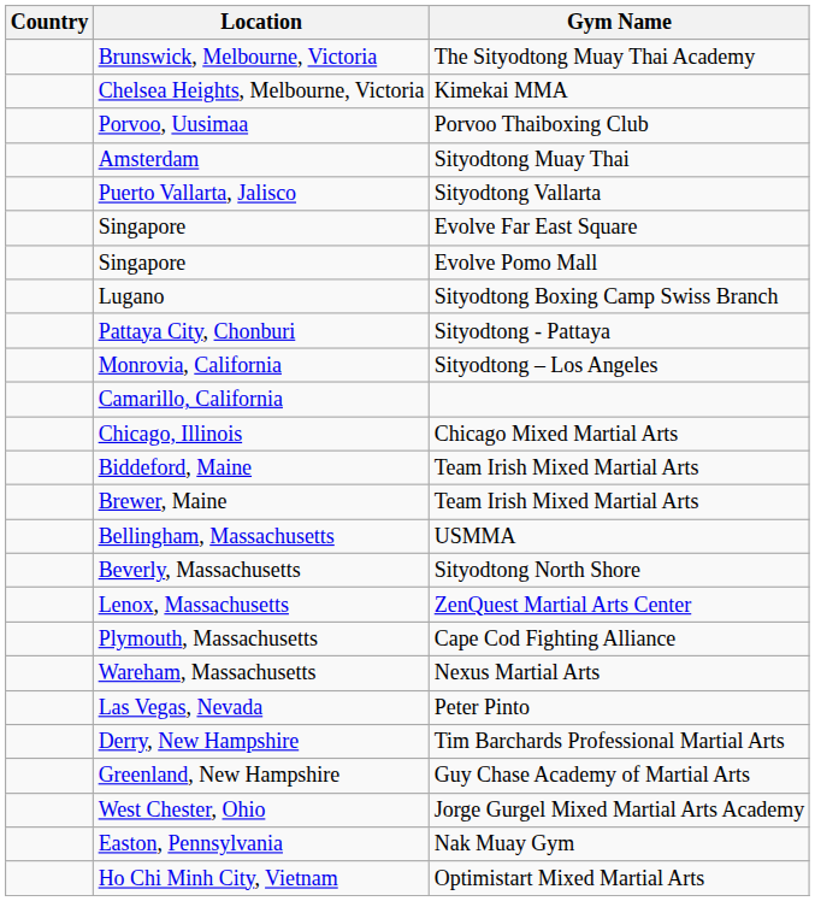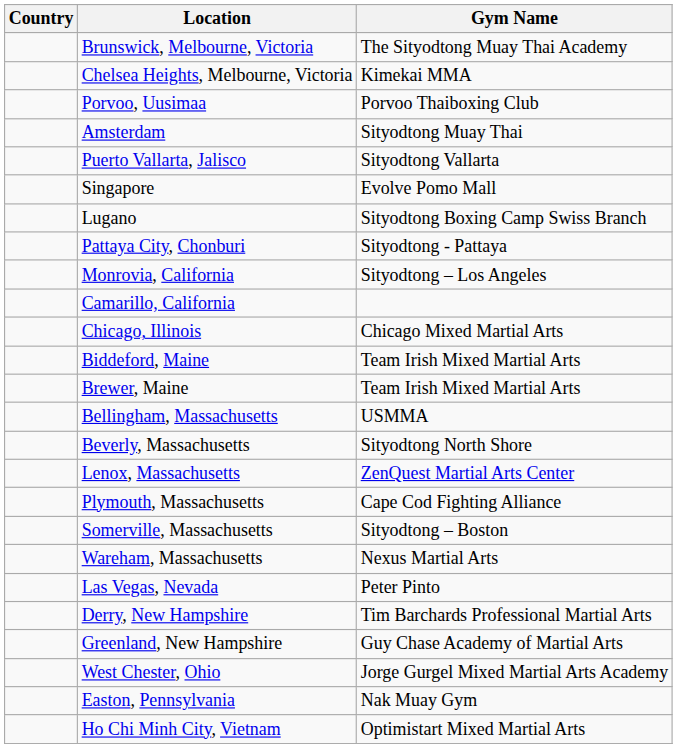 <table class="wikitable">
 <tr>
 <th>Country</th>
 <th>Location</th>
 <th>Gym Name</th>
 </tr>
 <tr>
 <td></td>
 <td><a href='#'>Brunswick</a>, <a href='#'>Melbourne</a>, <a href='#'>Victoria</a></td>
 <td>The Sityodtong Muay Thai Academy</td>
 </tr>
 <tr>
 <td></td>
 <td><a href='#'>Chelsea Heights</a>, Melbourne, Victoria</td>
 <td>Kimekai MMA</td>
 </tr>
 <tr>
 <td></td>
 <td><a href='#'>Porvoo</a>, <a href='#'>Uusimaa</a></td>
 <td>Porvoo Thaiboxing Club</td>
 </tr>
 <tr>
 <td></td>
 <td><a href='#'>Amsterdam</a></td>
 <td>Sityodtong Muay Thai</td>
 </tr>
 <tr>
 <td></td>
 <td><a href='#'>Puerto Vallarta</a>, <a href='#'>Jalisco</a></td>
 <td>Sityodtong Vallarta</td>
-</tr>
-<tr>
-<td></td>
-<td>Singapore</td>
-<td>Evolve Far East Square</td>
 </tr>
 <tr>
 <td></td>
 <td>Singapore</td>
 <td>Evolve Pomo Mall</td>
 </tr>
 <tr>
 <td></td>
 <td>Lugano</td>
 <td>Sityodtong Boxing Camp Swiss Branch</td>
 </tr>
 <tr>
 <td></td>
 <td><a href='#'>Pattaya City</a>, <a href='#'>Chonburi</a></td>
 <td>Sityodtong - Pattaya</td>
 </tr>
 <tr>
 <td></td>
 <td><a href='#'>Monrovia</a>, <a href='#'>California</a></td>
 <td>Sityodtong – Los Angeles</td>
 </tr>
 <tr>
 <td></td>
 <td><a href='#'>Camarillo, California</a></td>
 <td></td>
 </tr>
 <tr>
 <td></td>
 <td><a href='#'>Chicago, Illinois</a></td>
 <td>Chicago Mixed Martial Arts</td>
 </tr>
 <tr>
 <td></td>
 <td><a href='#'>Biddeford</a>, <a href='#'>Maine</a></td>
 <td>Team Irish Mixed Martial Arts</td>
 </tr>
 <tr>
 <td></td>
 <td><a href='#'>Brewer</a>, Maine</td>
 <td>Team Irish Mixed Martial Arts</td>
 </tr>
 <tr>
 <td></td>
 <td><a href='#'>Bellingham</a>, <a href='#'>Massachusetts</a></td>
 <td>USMMA</td>
 </tr>
 <tr>
 <td></td>
 <td><a href='#'>Beverly</a>, Massachusetts</td>
 <td>Sityodtong North Shore</td>
 </tr>
 <tr>
 <td></td>
 <td><a href='#'>Lenox</a>, <a href='#'>Massachusetts</a></td>
 <td><a href='#'>ZenQuest Martial Arts Center</a></td>
 </tr>
 <tr>
 <td></td>
 <td><a href='#'>Plymouth</a>, Massachusetts</td>
 <td>Cape Cod Fighting Alliance</td>
 </tr>
 <tr>
 <td></td>
+<td><a href='#'>Somerville</a>, Massachusetts</td>
+<td>Sityodtong – Boston</td>
+</tr>
+<tr>
+<td></td>
 <td><a href='#'>Wareham</a>, Massachusetts</td>
 <td>Nexus Martial Arts</td>
 </tr>
 <tr>
 <td></td>
 <td><a href='#'>Las Vegas</a>, <a href='#'>Nevada</a></td>
 <td>Peter Pinto</td>
 </tr>
 <tr>
 <td></td>
 <td><a href='#'>Derry</a>, <a href='#'>New Hampshire</a></td>
 <td>Tim Barchards Professional Martial Arts</td>
 </tr>
 <tr>
 <td></td>
 <td><a href='#'>Greenland</a>, New Hampshire</td>
 <td>Guy Chase Academy of Martial Arts</td>
 </tr>
 <tr>
 <td></td>
 <td><a href='#'>West Chester</a>, <a href='#'>Ohio</a></td>
 <td>Jorge Gurgel Mixed Martial Arts Academy</td>
 </tr>
 <tr>
 <td></td>
 <td><a href='#'>Easton</a>, <a href='#'>Pennsylvania</a></td>
 <td>Nak Muay Gym</td>
 </tr>
 <tr>
 <td></td>
 <td><a href='#'>Ho Chi Minh City</a>, <a href='#'>Vietnam</a></td>
 <td>Optimistart Mixed Martial Arts</td>
 </tr>
 <tr>
 </tr>
 </table>
